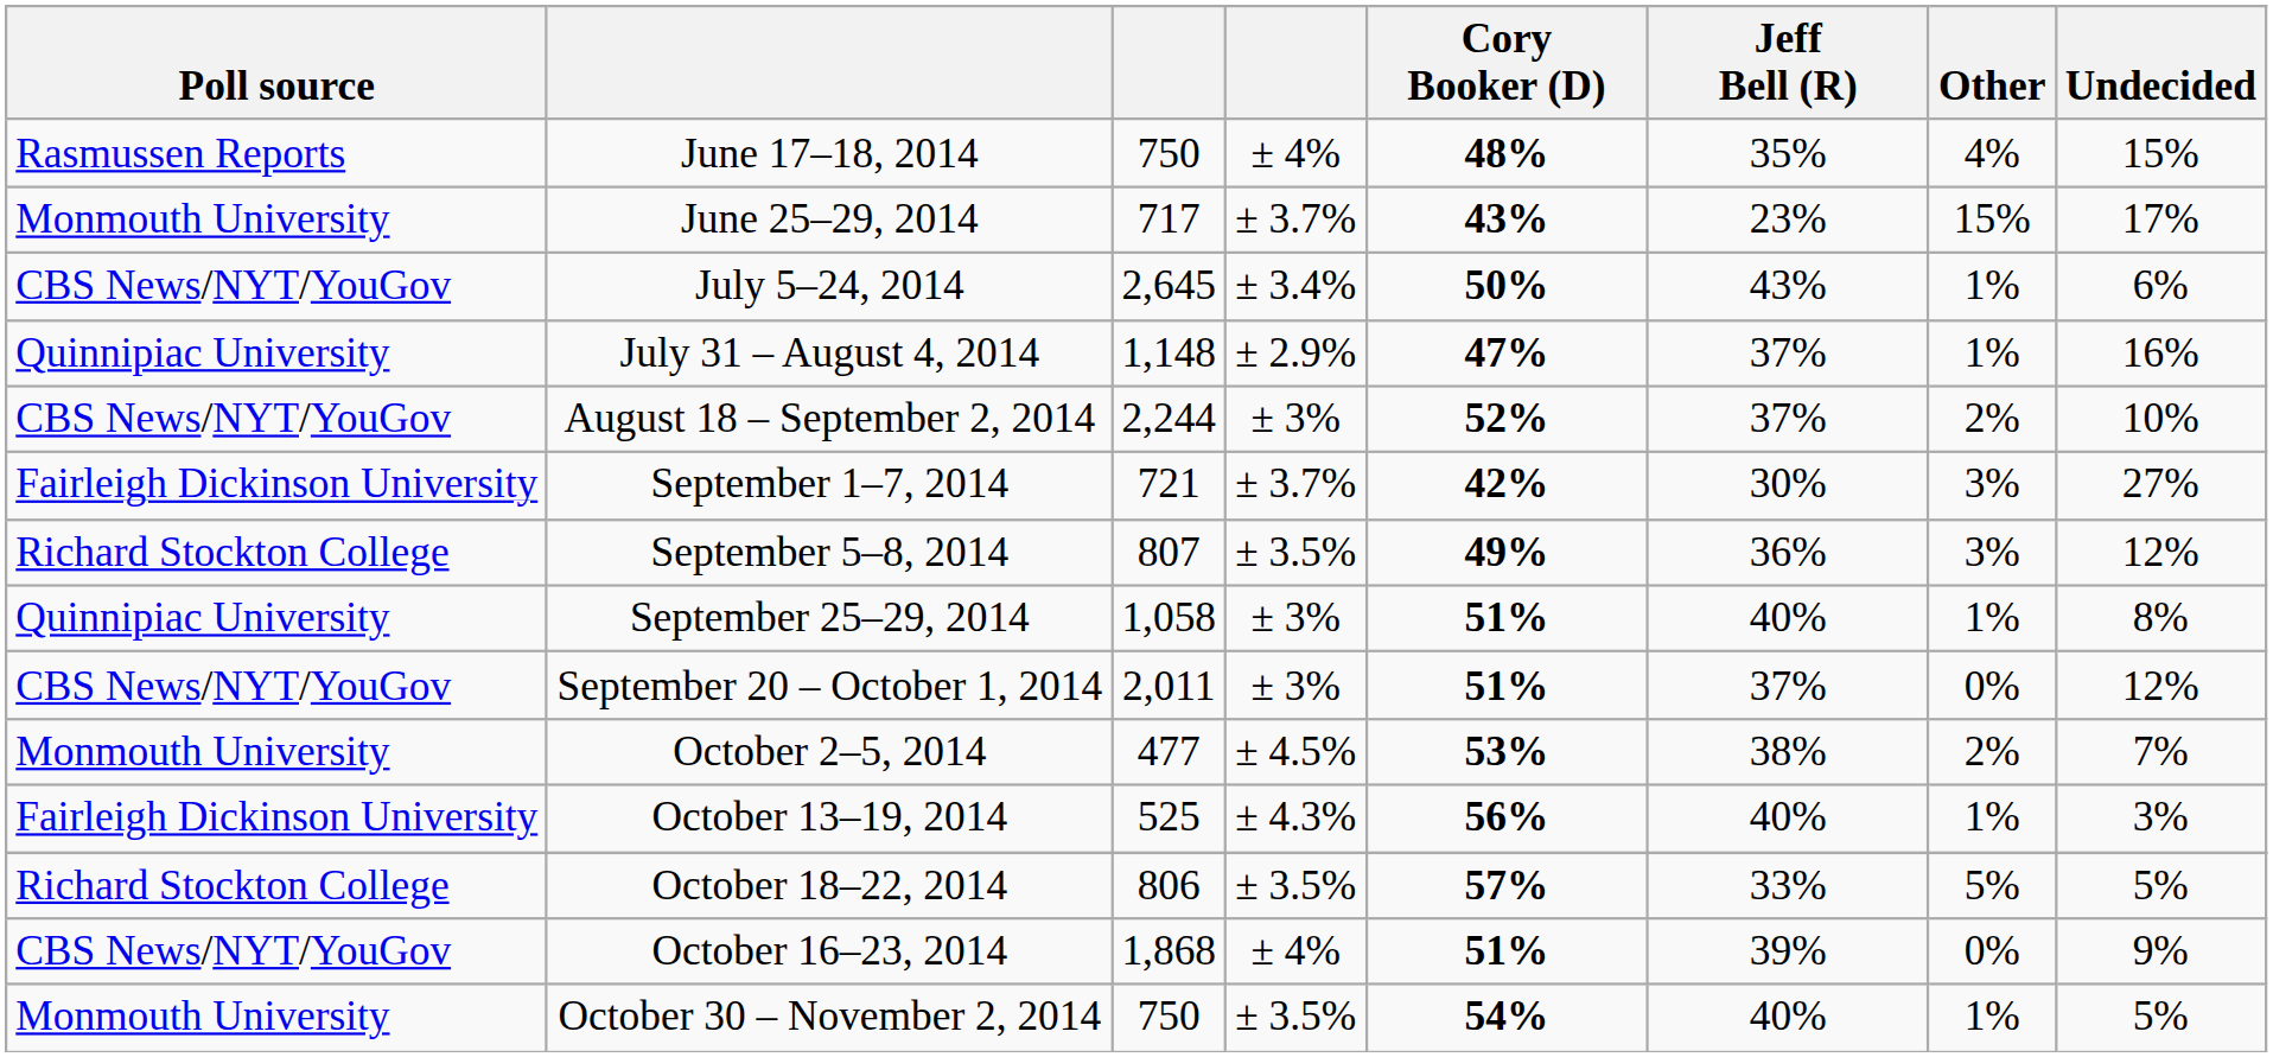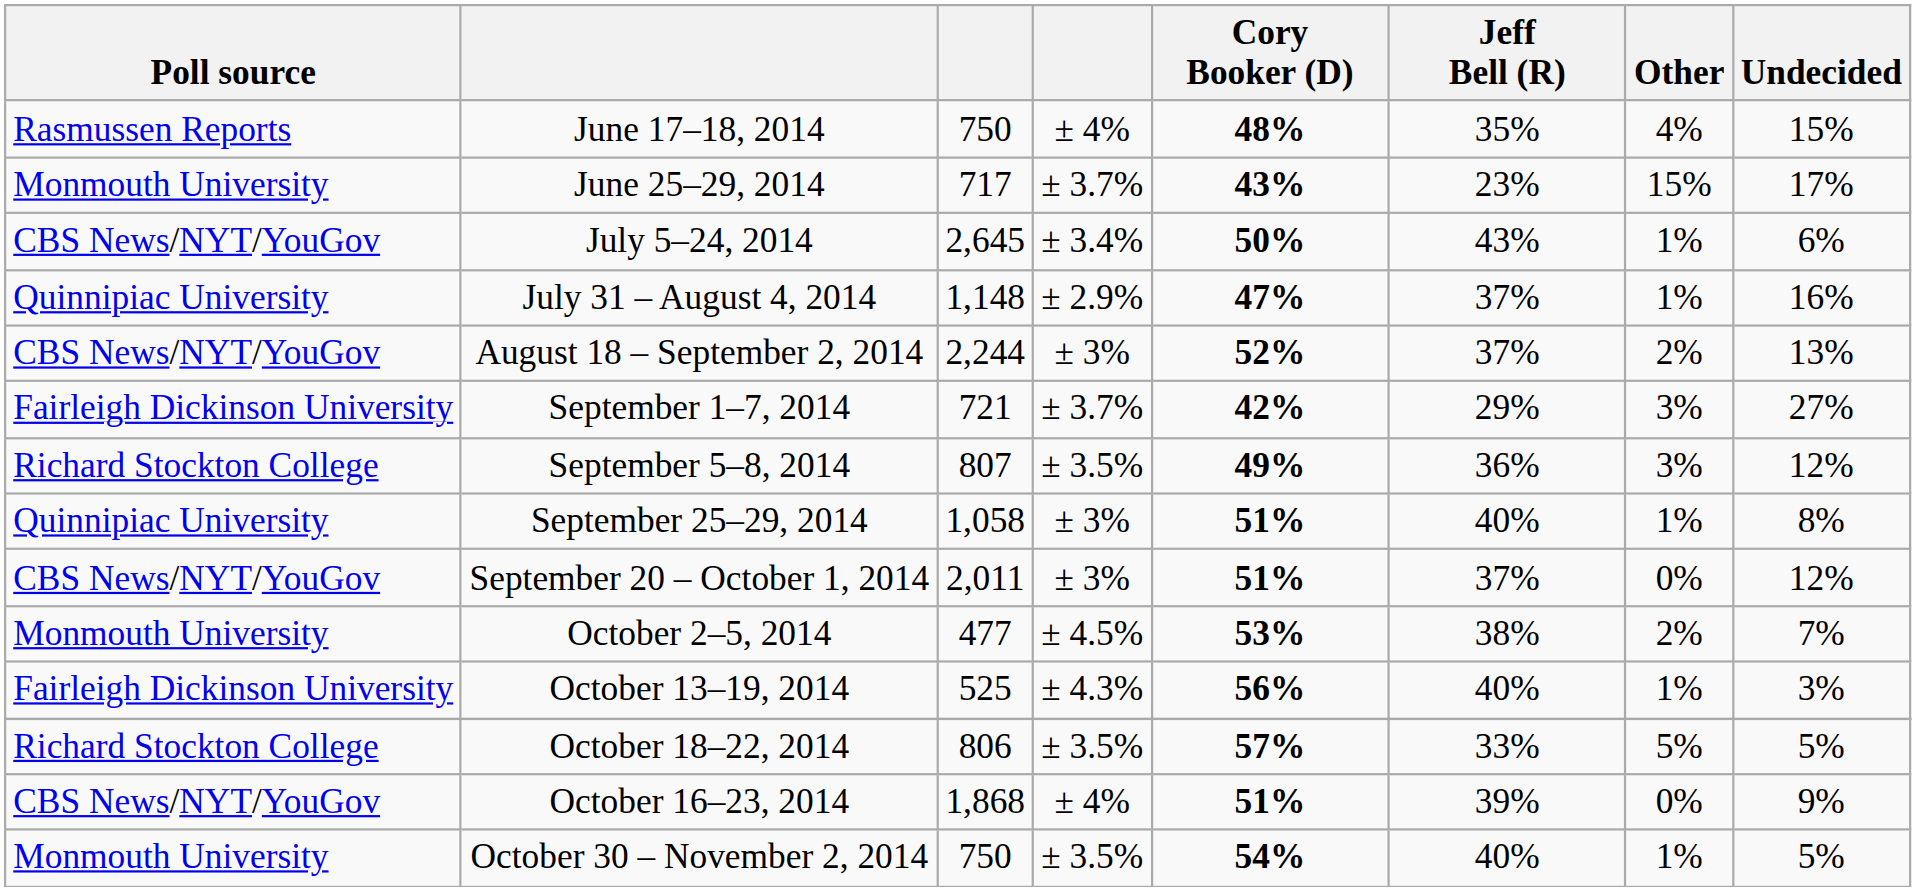 <table class="wikitable" style="text-align:center">
 <tr valign= bottom>
 <th>Poll source</th>
 <th></th>
 <th></th>
 <th></th>
 <th style="width:100px;">Cory<br>Booker (D)</th>
 <th style="width:100px;">Jeff<br>Bell (R)</th>
 <th>Other</th>
 <th>Undecided</th>
 </tr>
 <tr>
 <td align=left><a href='#'>Rasmussen Reports</a></td>
 <td>June 17–18, 2014</td>
 <td>750</td>
 <td>± 4%</td>
 <td><strong>48%</strong></td>
 <td>35%</td>
 <td>4%</td>
 <td>15%</td>
 </tr>
 <tr>
 <td align=left><a href='#'>Monmouth University</a></td>
 <td>June 25–29, 2014</td>
 <td>717</td>
 <td>± 3.7%</td>
 <td><strong>43%</strong></td>
 <td>23%</td>
 <td>15%</td>
 <td>17%</td>
 </tr>
 <tr>
 <td align=left><a href='#'>CBS News</a>/<a href='#'>NYT</a>/<a href='#'>YouGov</a></td>
 <td>July 5–24, 2014</td>
 <td>2,645</td>
 <td>± 3.4%</td>
 <td><strong>50%</strong></td>
 <td>43%</td>
 <td>1%</td>
 <td>6%</td>
 </tr>
 <tr>
 <td align=left><a href='#'>Quinnipiac University</a></td>
 <td>July 31 – August 4, 2014</td>
 <td>1,148</td>
 <td>± 2.9%</td>
 <td><strong>47%</strong></td>
 <td>37%</td>
 <td>1%</td>
 <td>16%</td>
 </tr>
 <tr>
 <td align=left><a href='#'>CBS News</a>/<a href='#'>NYT</a>/<a href='#'>YouGov</a></td>
 <td>August 18 – September 2, 2014</td>
 <td>2,244</td>
 <td>± 3%</td>
 <td><strong>52%</strong></td>
 <td>37%</td>
 <td>2%</td>
-<td>10%</td>
+<td>13%</td>
 </tr>
 <tr>
 <td align=left><a href='#'>Fairleigh Dickinson University</a></td>
 <td>September 1–7, 2014</td>
 <td>721</td>
 <td>± 3.7%</td>
 <td><strong>42%</strong></td>
-<td>30%</td>
+<td>29%</td>
 <td>3%</td>
 <td>27%</td>
 </tr>
 <tr>
 <td align=left><a href='#'>Richard Stockton College</a></td>
 <td>September 5–8, 2014</td>
 <td>807</td>
 <td>± 3.5%</td>
 <td><strong>49%</strong></td>
 <td>36%</td>
 <td>3%</td>
 <td>12%</td>
 </tr>
 <tr>
 <td align=left><a href='#'>Quinnipiac University</a></td>
 <td>September 25–29, 2014</td>
 <td>1,058</td>
 <td>± 3%</td>
 <td><strong>51%</strong></td>
 <td>40%</td>
 <td>1%</td>
 <td>8%</td>
 </tr>
 <tr>
 <td align=left><a href='#'>CBS News</a>/<a href='#'>NYT</a>/<a href='#'>YouGov</a></td>
 <td>September 20 – October 1, 2014</td>
 <td>2,011</td>
 <td>± 3%</td>
 <td><strong>51%</strong></td>
 <td>37%</td>
 <td>0%</td>
 <td>12%</td>
 </tr>
 <tr>
 <td align=left><a href='#'>Monmouth University</a></td>
 <td>October 2–5, 2014</td>
 <td>477</td>
 <td>± 4.5%</td>
 <td><strong>53%</strong></td>
 <td>38%</td>
 <td>2%</td>
 <td>7%</td>
 </tr>
 <tr>
 <td align=left><a href='#'>Fairleigh Dickinson University</a></td>
 <td>October 13–19, 2014</td>
 <td>525</td>
 <td>± 4.3%</td>
 <td><strong>56%</strong></td>
 <td>40%</td>
 <td>1%</td>
 <td>3%</td>
 </tr>
 <tr>
 </tr>
 <tr>
 <td align=left><a href='#'>Richard Stockton College</a></td>
 <td>October 18–22, 2014</td>
 <td>806</td>
 <td>± 3.5%</td>
 <td><strong>57%</strong></td>
 <td>33%</td>
 <td>5%</td>
 <td>5%</td>
 </tr>
 <tr>
 <td align=left><a href='#'>CBS News</a>/<a href='#'>NYT</a>/<a href='#'>YouGov</a></td>
 <td>October 16–23, 2014</td>
 <td>1,868</td>
 <td>± 4%</td>
 <td><strong>51%</strong></td>
 <td>39%</td>
 <td>0%</td>
 <td>9%</td>
 </tr>
 <tr>
 <td align=left><a href='#'>Monmouth University</a></td>
 <td>October 30 – November 2, 2014</td>
 <td>750</td>
 <td>± 3.5%</td>
 <td><strong>54%</strong></td>
 <td>40%</td>
 <td>1%</td>
 <td>5%</td>
 </tr>
 </table>
